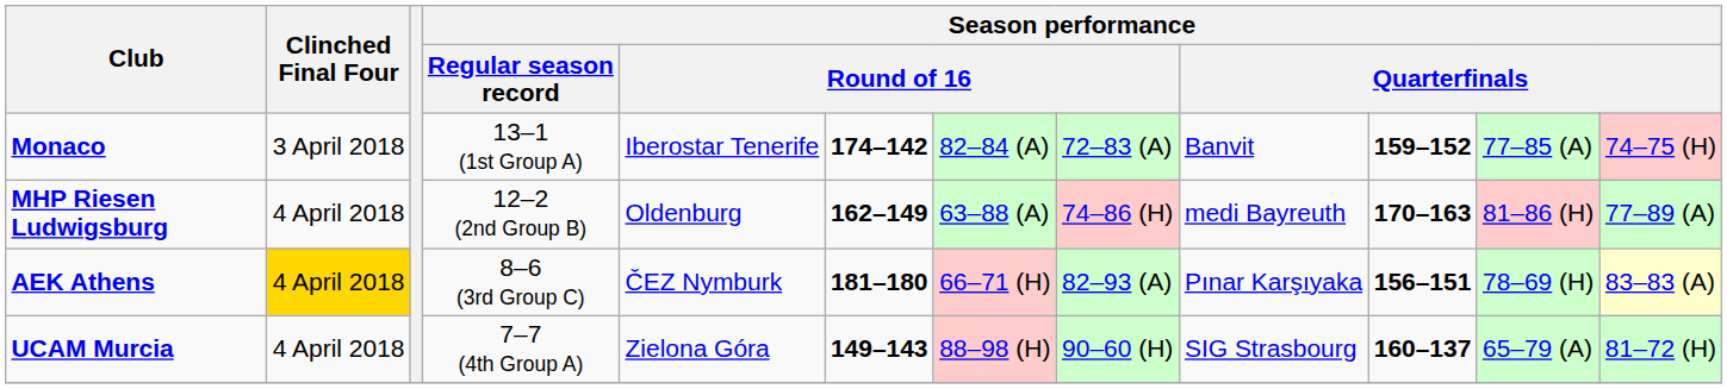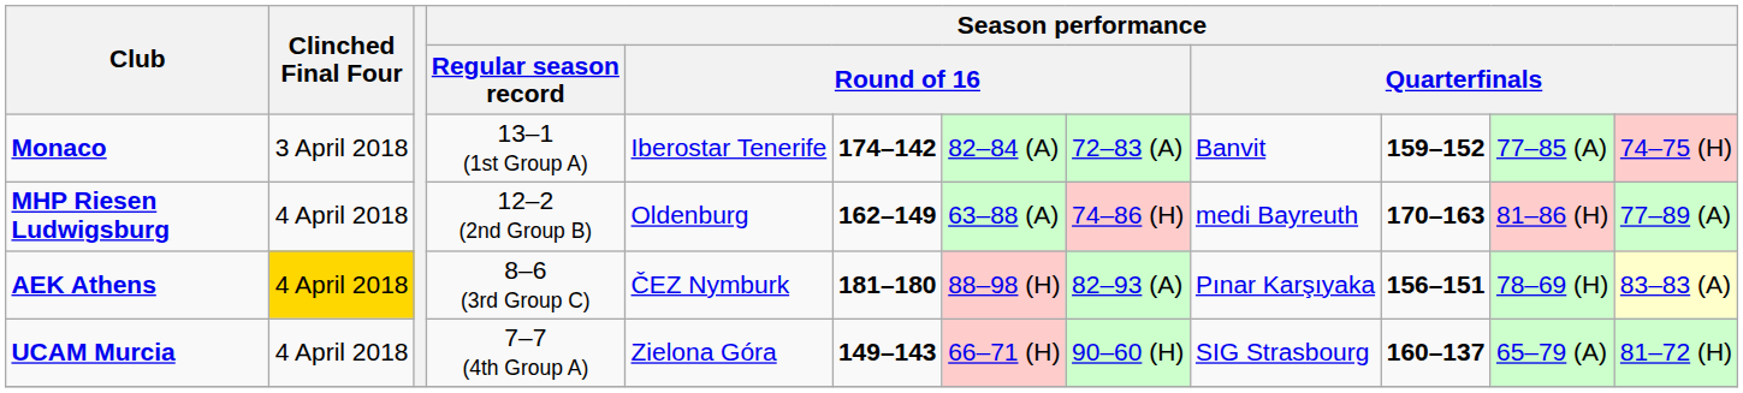 <table class="wikitable">
 <tr>
 <th rowspan=2  width=160>Club</th>
 <th rowspan=2>Clinched <br> Final Four</th>
 <th rowspan=6></th>
 <th colspan=9>Season performance</th>
 </tr>
 <tr>
 <th><a href='#'>Regular season</a><br>record</th>
 <th colspan=4><a href='#'>Round of 16</a></th>
 <th colspan=4><a href='#'>Quarterfinals</a></th>
 </tr>
 <tr>
 <td> <strong><a href='#'>Monaco</a></strong></td>
 <td align=center>3 April 2018</td>
 <td align=center>13–1<br><small>(1st Group A)</small></td>
 <td> <a href='#'>Iberostar Tenerife</a></td>
 <td style="text-align:center;"><strong>174–142</strong></td>
 <td bgcolor=#cfc><a href='#'>82–84</a> (A)</td>
 <td bgcolor=#cfc><a href='#'>72–83</a> (A)</td>
 <td> <a href='#'>Banvit</a></td>
 <td style="text-align:center;"><strong>159–152</strong></td>
 <td bgcolor=#cfc><a href='#'>77–85</a> (A)</td>
 <td bgcolor=#fcc><a href='#'>74–75</a> (H)</td>
 </tr>
 <tr>
 <td> <strong><a href='#'>MHP Riesen Ludwigsburg</a></strong></td>
 <td align=center>4 April 2018</td>
 <td align=center>12–2<br><small>(2nd Group B)</small></td>
 <td> <a href='#'>Oldenburg</a></td>
 <td style="text-align:center;"><strong>162–149</strong></td>
 <td bgcolor=#cfc><a href='#'>63–88</a> (A)</td>
 <td bgcolor=#fcc><a href='#'>74–86</a> (H)</td>
 <td> <a href='#'>medi Bayreuth</a></td>
 <td style="text-align:center;"><strong>170–163</strong></td>
 <td bgcolor=#fcc><a href='#'>81–86</a> (H)</td>
 <td bgcolor=#cfc><a href='#'>77–89</a> (A)</td>
 </tr>
 <tr>
 <td> <strong><a href='#'>AEK Athens</a></strong></td>
 <td align=center style="background: gold;">4 April 2018</td>
 <td align=center>8–6<br><small>(3rd Group C)</small></td>
 <td> <a href='#'>ČEZ Nymburk</a></td>
 <td style="text-align:center;"><strong>181–180</strong></td>
-<td bgcolor=#fcc><a href='#'>66–71</a> (H)</td>
+<td bgcolor=#fcc><a href='#'>88–98</a> (H)</td>
 <td bgcolor=#cfc><a href='#'>82–93</a> (A)</td>
 <td> <a href='#'>Pınar Karşıyaka</a></td>
 <td style="text-align:center;"><strong>156–151</strong></td>
 <td bgcolor=#cfc><a href='#'>78–69</a> (H)</td>
 <td bgcolor=#ffc><a href='#'>83–83</a> (A)</td>
 </tr>
 <tr>
 <td> <strong><a href='#'>UCAM Murcia</a></strong></td>
 <td align=center>4 April 2018</td>
 <td align=center>7–7<br><small>(4th Group A)</small></td>
 <td> <a href='#'> Zielona Góra</a></td>
 <td style="text-align:center;"><strong>149–143</strong></td>
-<td bgcolor=#fcc><a href='#'>88–98</a> (H)</td>
+<td bgcolor=#fcc><a href='#'>66–71</a> (H)</td>
 <td bgcolor=#cfc><a href='#'>90–60</a> (H)</td>
 <td> <a href='#'>SIG Strasbourg</a></td>
 <td style="text-align:center;"><strong>160–137</strong></td>
 <td bgcolor=#cfc><a href='#'>65–79</a> (A)</td>
 <td bgcolor=#cfc><a href='#'>81–72</a> (H)</td>
 </tr>
 <tr>
 </tr>
 </table>
